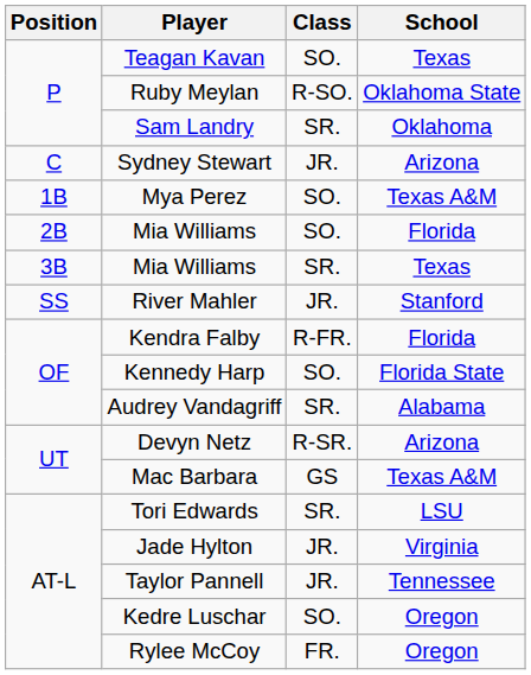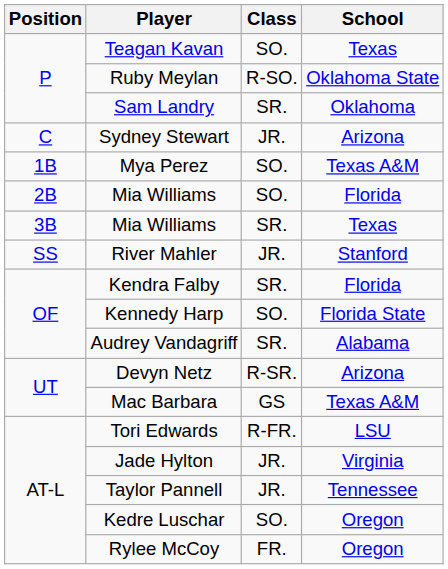 <table class="wikitable">
 <tr>
 <th>Position</th>
 <th>Player</th>
 <th>Class</th>
 <th>School</th>
 </tr>
 <tr align=center>
 <td rowspan=3><a href='#'>P</a></td>
 <td><a href='#'>Teagan Kavan</a></td>
 <td>SO.</td>
 <td><a href='#'>Texas</a></td>
 </tr>
 <tr align=center>
 <td>Ruby Meylan</td>
 <td>R-SO.</td>
 <td><a href='#'>Oklahoma State</a></td>
 </tr>
 <tr align=center>
 <td><a href='#'>Sam Landry</a></td>
 <td>SR.</td>
 <td><a href='#'>Oklahoma</a></td>
 </tr>
 <tr align=center>
 <td rowspan=1><a href='#'>C</a></td>
 <td>Sydney Stewart</td>
 <td>JR.</td>
 <td><a href='#'>Arizona</a></td>
 </tr>
 <tr align=center>
 <td rowspan=1><a href='#'>1B</a></td>
 <td>Mya Perez</td>
 <td>SO.</td>
 <td><a href='#'>Texas A&M</a></td>
 </tr>
 <tr align=center>
 <td rowspan=1><a href='#'>2B</a></td>
 <td>Mia Williams</td>
 <td>SO.</td>
 <td><a href='#'>Florida</a></td>
 </tr>
 <tr align=center>
 <td rowspan=1><a href='#'>3B</a></td>
 <td>Mia Williams</td>
 <td>SR.</td>
 <td><a href='#'>Texas</a></td>
 </tr>
 <tr align=center>
 <td rowspan=1><a href='#'>SS</a></td>
 <td>River Mahler</td>
 <td>JR.</td>
 <td><a href='#'>Stanford</a></td>
 </tr>
 <tr align=center>
 <td rowspan=3><a href='#'>OF</a></td>
 <td>Kendra Falby</td>
-<td>R-FR.</td>
+<td>SR.</td>
 <td><a href='#'>Florida</a></td>
 </tr>
 <tr align=center>
 <td>Kennedy Harp</td>
 <td>SO.</td>
 <td><a href='#'>Florida State</a></td>
 </tr>
 <tr align=center>
 <td>Audrey Vandagriff</td>
 <td>SR.</td>
 <td><a href='#'>Alabama</a></td>
 </tr>
 <tr align=center>
 <td rowspan=2><a href='#'>UT</a></td>
 <td>Devyn Netz</td>
 <td>R-SR.</td>
 <td><a href='#'>Arizona</a></td>
 </tr>
 <tr align=center>
 <td>Mac Barbara</td>
 <td>GS</td>
 <td><a href='#'>Texas A&M</a></td>
 </tr>
 <tr align=center>
 <td rowspan=5>AT-L</td>
 <td>Tori Edwards</td>
-<td>SR.</td>
+<td>R-FR.</td>
 <td><a href='#'>LSU</a></td>
 </tr>
 <tr align=center>
 <td>Jade Hylton</td>
 <td>JR.</td>
 <td><a href='#'>Virginia</a></td>
 </tr>
 <tr align=center>
 <td>Taylor Pannell</td>
 <td>JR.</td>
 <td><a href='#'>Tennessee</a></td>
 </tr>
 <tr align=center>
 <td>Kedre Luschar</td>
 <td>SO.</td>
 <td><a href='#'>Oregon</a></td>
 </tr>
 <tr align=center>
 <td>Rylee McCoy</td>
 <td>FR.</td>
 <td><a href='#'>Oregon</a></td>
 </tr>
 </table>
